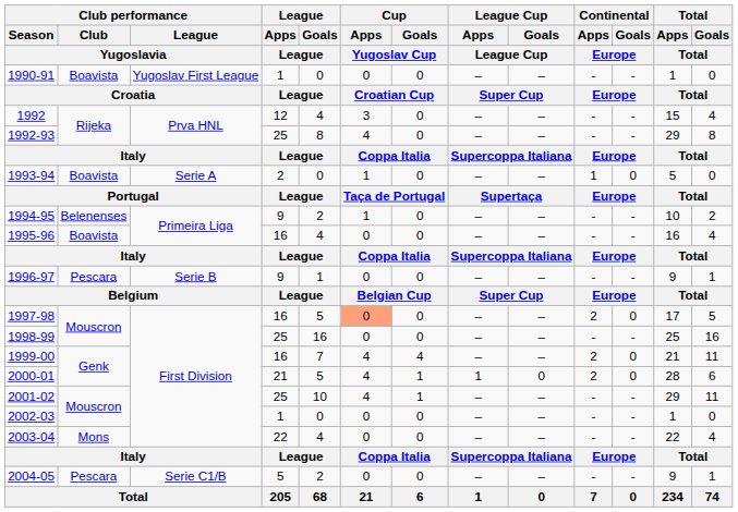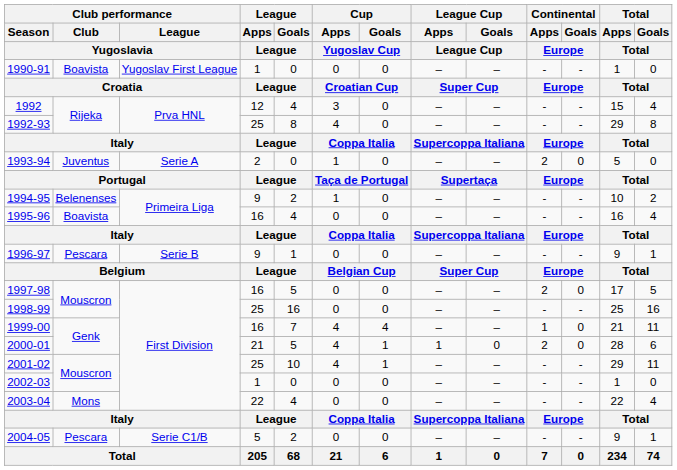 <table class="wikitable" style="font-size:90%; text-align:center;">
 <tr>
 <th colspan=3>Club performance</th>
 <th colspan=2>League</th>
 <th colspan=2>Cup</th>
 <th colspan=2>League Cup</th>
 <th colspan=2>Continental</th>
 <th colspan=2>Total</th>
 </tr>
 <tr>
 <th>Season</th>
 <th>Club</th>
 <th>League</th>
 <th>Apps</th>
 <th>Goals</th>
 <th>Apps</th>
 <th>Goals</th>
 <th>Apps</th>
 <th>Goals</th>
 <th>Apps</th>
 <th>Goals</th>
 <th>Apps</th>
 <th>Goals</th>
 </tr>
 <tr>
 <th colspan=3>Yugoslavia</th>
 <th colspan=2>League</th>
 <th colspan=2><a href='#'>Yugoslav Cup</a></th>
 <th colspan=2>League Cup</th>
 <th colspan=2><a href='#'>Europe</a></th>
 <th colspan=2>Total</th>
 </tr>
 <tr>
 <td><a href='#'>1990-91</a></td>
 <td rowspan="1"><a href='#'>Boavista</a></td>
 <td rowspan="1"><a href='#'>Yugoslav First League</a></td>
 <td>1</td>
 <td>0</td>
 <td>0</td>
 <td>0</td>
 <td>–</td>
 <td>–</td>
 <td>-</td>
 <td>-</td>
 <td>1</td>
 <td>0</td>
 </tr>
 <tr>
 <th colspan=3>Croatia</th>
 <th colspan=2>League</th>
 <th colspan=2><a href='#'>Croatian Cup</a></th>
 <th colspan=2><a href='#'>Super Cup</a></th>
 <th colspan=2><a href='#'>Europe</a></th>
 <th colspan=2>Total</th>
 </tr>
 <tr>
 <td><a href='#'>1992</a></td>
 <td rowspan="2"><a href='#'>Rijeka</a></td>
 <td rowspan="2"><a href='#'>Prva HNL</a></td>
 <td>12</td>
 <td>4</td>
 <td>3</td>
 <td>0</td>
 <td>–</td>
 <td>–</td>
 <td>-</td>
 <td>-</td>
 <td>15</td>
 <td>4</td>
 </tr>
 <tr>
 <td><a href='#'>1992-93</a></td>
 <td>25</td>
 <td>8</td>
 <td>4</td>
 <td>0</td>
 <td>–</td>
 <td>–</td>
 <td>-</td>
 <td>-</td>
 <td>29</td>
 <td>8</td>
 </tr>
 <tr>
 <th colspan=3>Italy</th>
 <th colspan=2>League</th>
 <th colspan=2><a href='#'>Coppa Italia</a></th>
 <th colspan=2><a href='#'>Supercoppa Italiana</a></th>
 <th colspan=2><a href='#'>Europe</a></th>
 <th colspan=2>Total</th>
 </tr>
 <tr>
 <td><a href='#'>1993-94</a></td>
-<td rowspan="1"><a href='#'>Boavista</a></td>
+<td rowspan="1"><a href='#'>Juventus</a></td>
 <td rowspan="1"><a href='#'>Serie A</a></td>
 <td>2</td>
 <td>0</td>
 <td>1</td>
 <td>0</td>
 <td>–</td>
 <td>–</td>
-<td>1</td>
+<td>2</td>
 <td>0</td>
 <td>5</td>
 <td>0</td>
 </tr>
 <tr>
 <th colspan=3>Portugal</th>
 <th colspan=2>League</th>
 <th colspan=2><a href='#'>Taça de Portugal</a></th>
 <th colspan=2><a href='#'>Supertaça</a></th>
 <th colspan=2><a href='#'>Europe</a></th>
 <th colspan=2>Total</th>
 </tr>
 <tr>
 <td><a href='#'>1994-95</a></td>
 <td rowspan="1"><a href='#'>Belenenses</a></td>
 <td rowspan="2"><a href='#'>Primeira Liga</a></td>
 <td>9</td>
 <td>2</td>
 <td>1</td>
 <td>0</td>
 <td>–</td>
 <td>–</td>
 <td>-</td>
 <td>-</td>
 <td>10</td>
 <td>2</td>
 </tr>
 <tr>
 <td><a href='#'>1995-96</a></td>
 <td rowspan="1"><a href='#'>Boavista</a></td>
 <td>16</td>
 <td>4</td>
 <td>0</td>
 <td>0</td>
 <td>–</td>
 <td>–</td>
 <td>-</td>
 <td>-</td>
 <td>16</td>
 <td>4</td>
 </tr>
 <tr>
 <th colspan=3>Italy</th>
 <th colspan=2>League</th>
 <th colspan=2><a href='#'>Coppa Italia</a></th>
 <th colspan=2><a href='#'>Supercoppa Italiana</a></th>
 <th colspan=2><a href='#'>Europe</a></th>
 <th colspan=2>Total</th>
 </tr>
 <tr>
 <td><a href='#'>1996-97</a></td>
 <td rowspan="1"><a href='#'>Pescara</a></td>
 <td rowspan="1"><a href='#'>Serie B</a></td>
 <td>9</td>
 <td>1</td>
 <td>0</td>
 <td>0</td>
 <td>–</td>
 <td>–</td>
 <td>-</td>
 <td>-</td>
 <td>9</td>
 <td>1</td>
 </tr>
 <tr>
 <th colspan=3>Belgium</th>
 <th colspan=2>League</th>
 <th colspan=2><a href='#'>Belgian Cup</a></th>
 <th colspan=2><a href='#'>Super Cup</a></th>
 <th colspan=2><a href='#'>Europe</a></th>
 <th colspan=2>Total</th>
 </tr>
 <tr>
 <td><a href='#'>1997-98</a></td>
 <td rowspan="2"><a href='#'>Mouscron</a></td>
 <td rowspan="7"><a href='#'>First Division</a></td>
 <td>16</td>
 <td>5</td>
-<td style="background: lightsalmon;">0</td>
+<td>0</td>
 <td>0</td>
 <td>–</td>
 <td>–</td>
 <td>2</td>
 <td>0</td>
 <td>17</td>
 <td>5</td>
 </tr>
 <tr>
 <td><a href='#'>1998-99</a></td>
 <td>25</td>
 <td>16</td>
 <td>0</td>
 <td>0</td>
 <td>–</td>
 <td>–</td>
 <td>-</td>
 <td>-</td>
 <td>25</td>
 <td>16</td>
 </tr>
 <tr>
 <td><a href='#'>1999-00</a></td>
 <td rowspan="2"><a href='#'>Genk</a></td>
 <td>16</td>
 <td>7</td>
 <td>4</td>
 <td>4</td>
 <td>–</td>
 <td>–</td>
-<td>2</td>
+<td>1</td>
 <td>0</td>
 <td>21</td>
 <td>11</td>
 </tr>
 <tr>
 <td><a href='#'>2000-01</a></td>
 <td>21</td>
 <td>5</td>
 <td>4</td>
 <td>1</td>
 <td>1</td>
 <td>0</td>
 <td>2</td>
 <td>0</td>
 <td>28</td>
 <td>6</td>
 </tr>
 <tr>
 <td><a href='#'>2001-02</a></td>
 <td rowspan="2"><a href='#'>Mouscron</a></td>
 <td>25</td>
 <td>10</td>
 <td>4</td>
 <td>1</td>
 <td>–</td>
 <td>–</td>
 <td>-</td>
 <td>-</td>
 <td>29</td>
 <td>11</td>
 </tr>
 <tr>
 <td><a href='#'>2002-03</a></td>
 <td>1</td>
 <td>0</td>
 <td>0</td>
 <td>0</td>
 <td>–</td>
 <td>–</td>
 <td>-</td>
 <td>-</td>
 <td>1</td>
 <td>0</td>
 </tr>
 <tr>
 <td><a href='#'>2003-04</a></td>
 <td rowspan="1"><a href='#'>Mons</a></td>
 <td>22</td>
 <td>4</td>
 <td>0</td>
 <td>0</td>
 <td>–</td>
 <td>–</td>
 <td>-</td>
 <td>-</td>
 <td>22</td>
 <td>4</td>
 </tr>
 <tr>
 <th colspan=3>Italy</th>
 <th colspan=2>League</th>
 <th colspan=2><a href='#'>Coppa Italia</a></th>
 <th colspan=2><a href='#'>Supercoppa Italiana</a></th>
 <th colspan=2><a href='#'>Europe</a></th>
 <th colspan=2>Total</th>
 </tr>
 <tr>
 <td><a href='#'>2004-05</a></td>
 <td rowspan="1"><a href='#'>Pescara</a></td>
 <td rowspan="1"><a href='#'>Serie C1/B</a></td>
 <td>5</td>
 <td>2</td>
 <td>0</td>
 <td>0</td>
 <td>–</td>
 <td>–</td>
 <td>-</td>
 <td>-</td>
 <td>9</td>
 <td>1</td>
 </tr>
 <tr>
 <th colspan=3>Total</th>
 <th>205</th>
 <th>68</th>
 <th>21</th>
 <th>6</th>
 <th>1</th>
 <th>0</th>
 <th>7</th>
 <th>0</th>
 <th>234</th>
 <th>74</th>
 </tr>
 </table>
